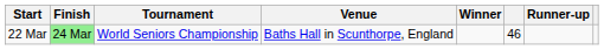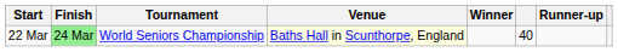 <table class="wikitable" style="font-size: 90%">
 <tr>
 <th>Start</th>
 <th>Finish</th>
 <th>Tournament</th>
 <th>Venue</th>
 <th>Winner</th>
 <th></th>
 <th>Runner-up</th>
 <th></th>
 </tr>
 <tr>
 <td>22 Mar</td>
 <td style="background: lightgreen;">24 Mar</td>
 <td><a href='#'>World Seniors Championship</a></td>
-<td><a href='#'>Baths Hall</a> in <a href='#'>Scunthorpe</a>, England</td>
+<td style="background: lightyellow;"><a href='#'>Baths Hall</a> in <a href='#'>Scunthorpe</a>, England</td>
 <td></td>
-<td style="text-align:center;">46</td>
+<td style="text-align:center;">40</td>
 <td></td>
 <td style="text-align:center;"></td>
 </tr>
 </table>
